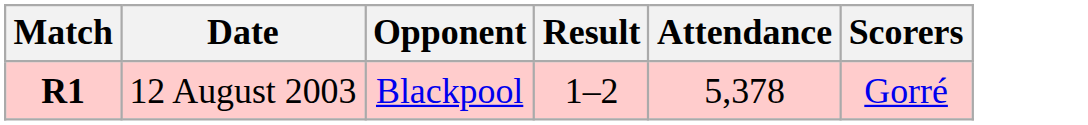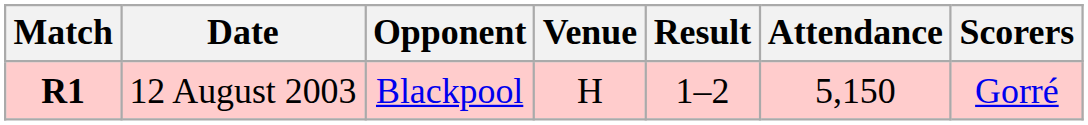 <table class="wikitable" style="font-size:100%; text-align:center">
 <tr>
 <th>Match</th>
 <th>Date</th>
 <th>Opponent</th>
+<th>Venue</th>
 <th>Result</th>
 <th>Attendance</th>
 <th>Scorers</th>
 </tr>
 <tr style="background: #FFCCCC;">
 <td><strong>R1</strong></td>
 <td>12 August 2003</td>
 <td><a href='#'>Blackpool</a></td>
+<td>H</td>
 <td>1–2</td>
-<td>5,378</td>
+<td>5,150</td>
 <td><a href='#'>Gorré</a></td>
 </tr>
 </table>
